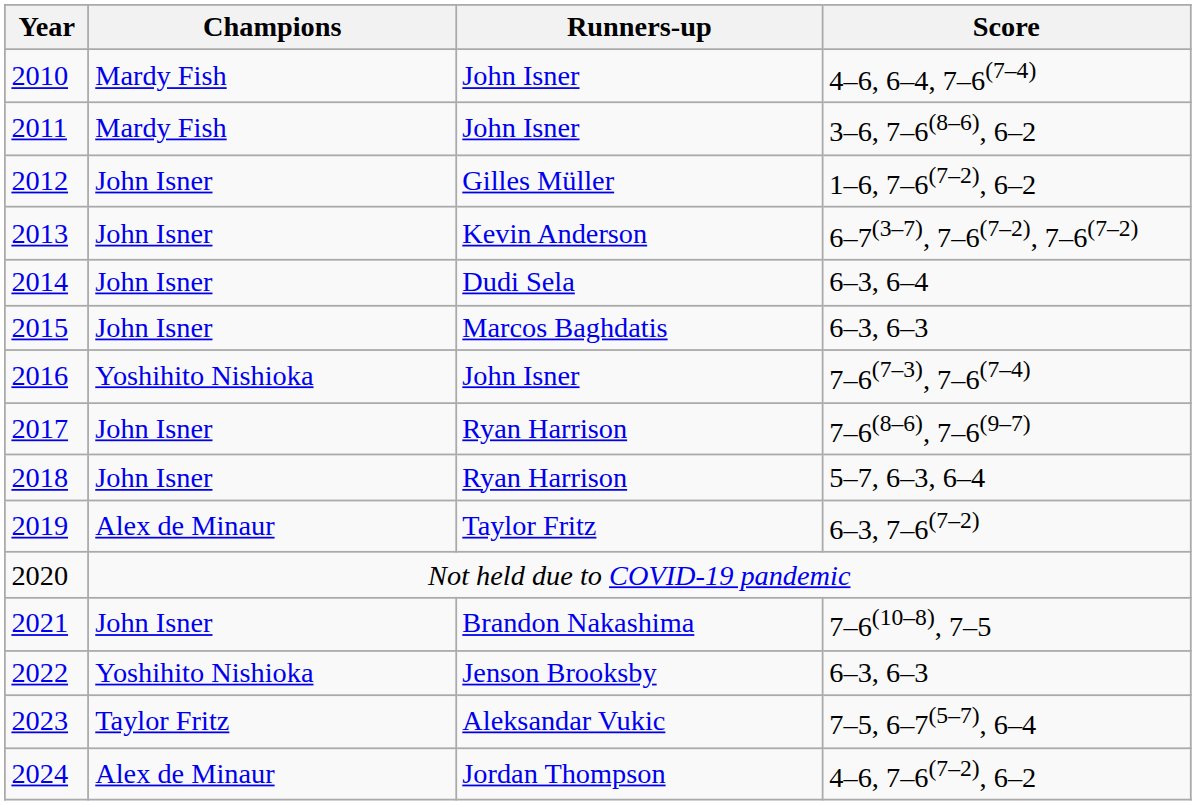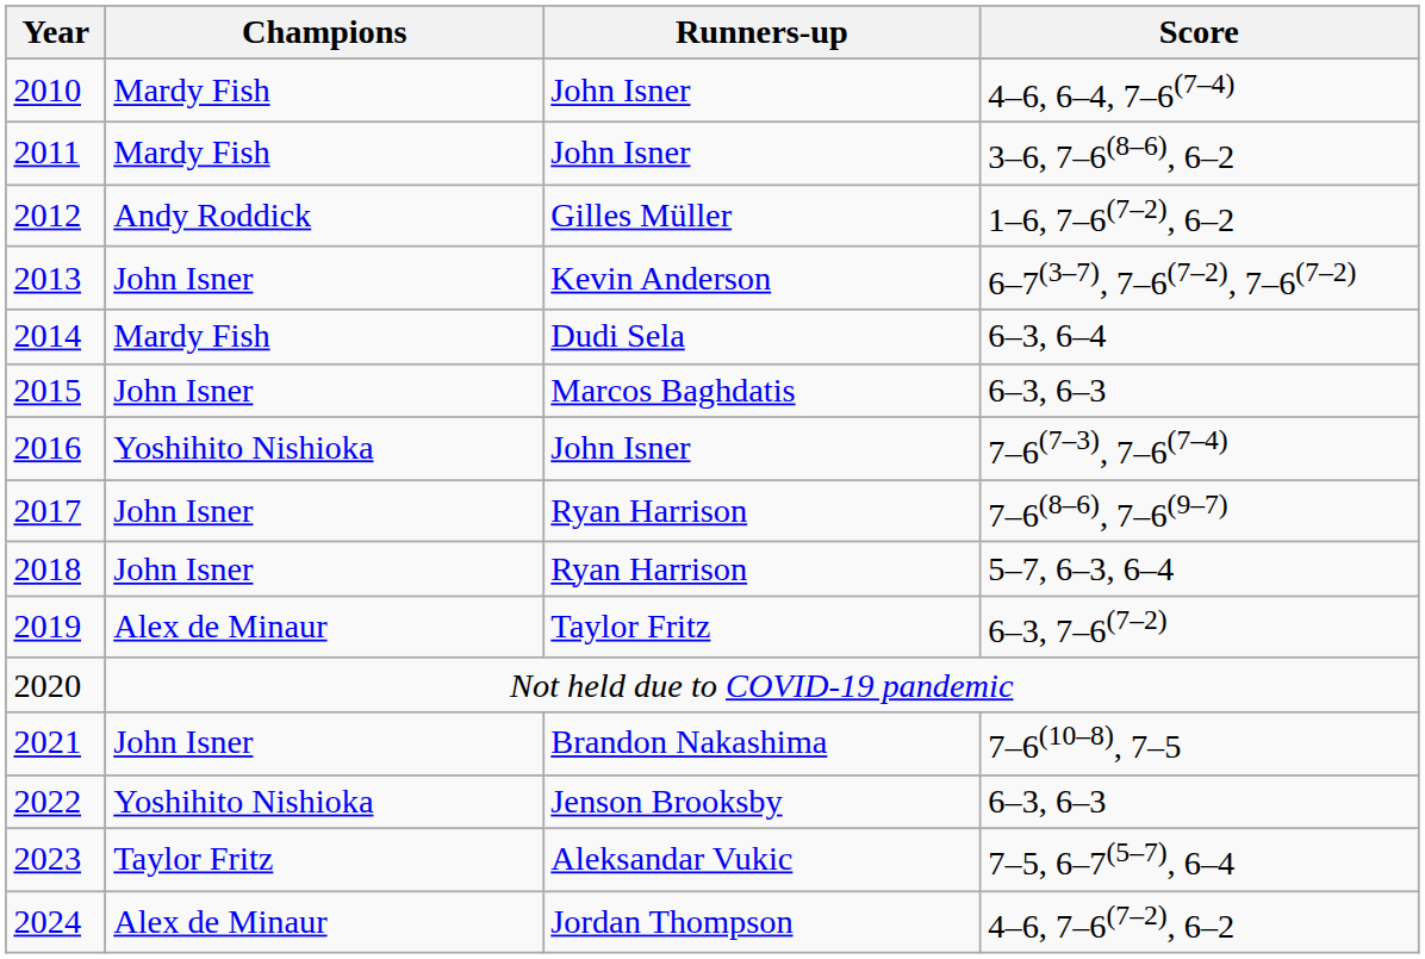 <table class="wikitable">
 <tr>
 <th style="width:40px">Year</th>
 <th style="width:200px">Champions</th>
 <th style="width:200px">Runners-up</th>
 <th style="width:200px" class="unsortable">Score</th>
 </tr>
 <tr>
 <td><a href='#'>2010</a></td>
 <td> <a href='#'>Mardy Fish</a></td>
 <td> <a href='#'>John Isner</a></td>
 <td>4–6, 6–4, 7–6<sup>(7–4)</sup></td>
 </tr>
 <tr>
 <td><a href='#'>2011</a></td>
 <td> <a href='#'>Mardy Fish</a> </td>
 <td> <a href='#'>John Isner</a></td>
 <td>3–6, 7–6<sup>(8–6)</sup>, 6–2</td>
 </tr>
 <tr>
 <td><a href='#'>2012</a></td>
-<td> <a href='#'>John Isner</a> </td>
+<td> <a href='#'>Andy Roddick</a></td>
 <td> <a href='#'>Gilles Müller</a></td>
 <td>1–6, 7–6<sup>(7–2)</sup>, 6–2</td>
 </tr>
 <tr>
 <td><a href='#'>2013</a></td>
 <td> <a href='#'>John Isner</a></td>
 <td> <a href='#'>Kevin Anderson</a></td>
 <td>6–7<sup>(3–7)</sup>, 7–6<sup>(7–2)</sup>, 7–6<sup>(7–2)</sup></td>
 </tr>
 <tr>
 <td><a href='#'>2014</a></td>
-<td> <a href='#'>John Isner</a> </td>
+<td> <a href='#'>Mardy Fish</a></td>
 <td> <a href='#'>Dudi Sela</a></td>
 <td>6–3, 6–4</td>
 </tr>
 <tr>
 <td><a href='#'>2015</a></td>
 <td> <a href='#'>John Isner</a> </td>
 <td> <a href='#'>Marcos Baghdatis</a></td>
 <td>6–3, 6–3</td>
 </tr>
 <tr>
 <td><a href='#'>2016</a></td>
 <td> <a href='#'>Yoshihito Nishioka</a></td>
 <td> <a href='#'>John Isner</a></td>
 <td>7–6<sup>(7–3)</sup>, 7–6<sup>(7–4)</sup></td>
 </tr>
 <tr>
 <td><a href='#'>2017</a></td>
 <td> <a href='#'>John Isner</a> </td>
 <td> <a href='#'>Ryan Harrison</a></td>
 <td>7–6<sup>(8–6)</sup>, 7–6<sup>(9–7)</sup></td>
 </tr>
 <tr>
 <td><a href='#'>2018</a></td>
 <td> <a href='#'>John Isner</a> </td>
 <td> <a href='#'>Ryan Harrison</a></td>
 <td>5–7, 6–3, 6–4</td>
 </tr>
 <tr>
 <td><a href='#'>2019</a></td>
 <td> <a href='#'>Alex de Minaur</a></td>
 <td> <a href='#'>Taylor Fritz</a></td>
 <td>6–3, 7–6<sup>(7–2)</sup></td>
 </tr>
 <tr>
 <td>2020</td>
 <td colspan=3 align=center><em>Not held due to <a href='#'>COVID-19 pandemic</a></em></td>
 </tr>
 <tr>
 <td><a href='#'>2021</a></td>
 <td> <a href='#'>John Isner</a> </td>
 <td> <a href='#'>Brandon Nakashima</a></td>
 <td>7–6<sup>(10–8)</sup>, 7–5</td>
 </tr>
 <tr>
 <td><a href='#'>2022</a></td>
 <td> <a href='#'>Yoshihito Nishioka</a></td>
 <td> <a href='#'>Jenson Brooksby</a></td>
 <td>6–3, 6–3</td>
 </tr>
 <tr>
 <td><a href='#'>2023</a></td>
 <td> <a href='#'>Taylor Fritz</a></td>
 <td> <a href='#'>Aleksandar Vukic</a></td>
 <td>7–5, 6–7<sup>(5–7)</sup>, 6–4</td>
 </tr>
 <tr>
 <td><a href='#'>2024</a></td>
 <td> <a href='#'>Alex de Minaur</a></td>
 <td> <a href='#'>Jordan Thompson</a></td>
 <td>4–6, 7–6<sup>(7–2)</sup>, 6–2</td>
 </tr>
 </table>
